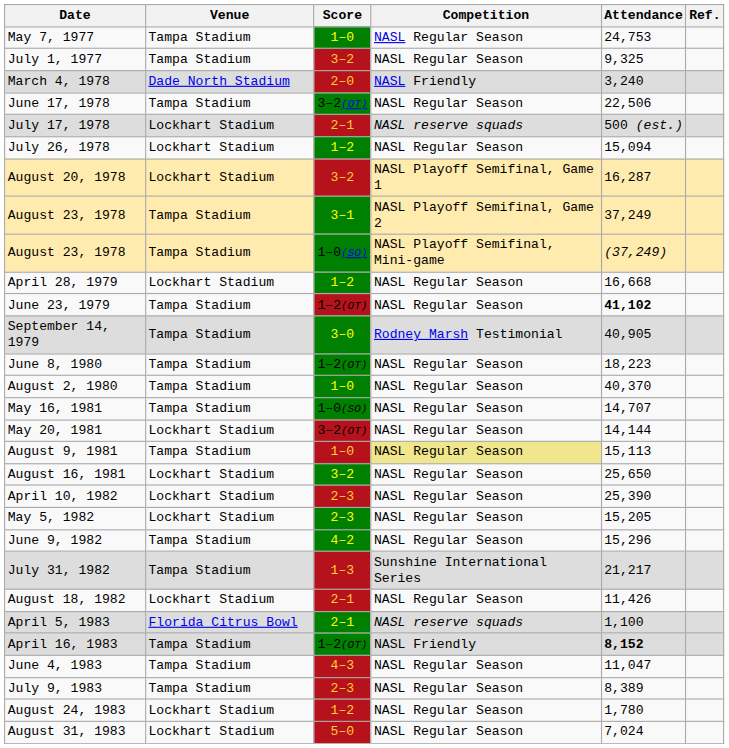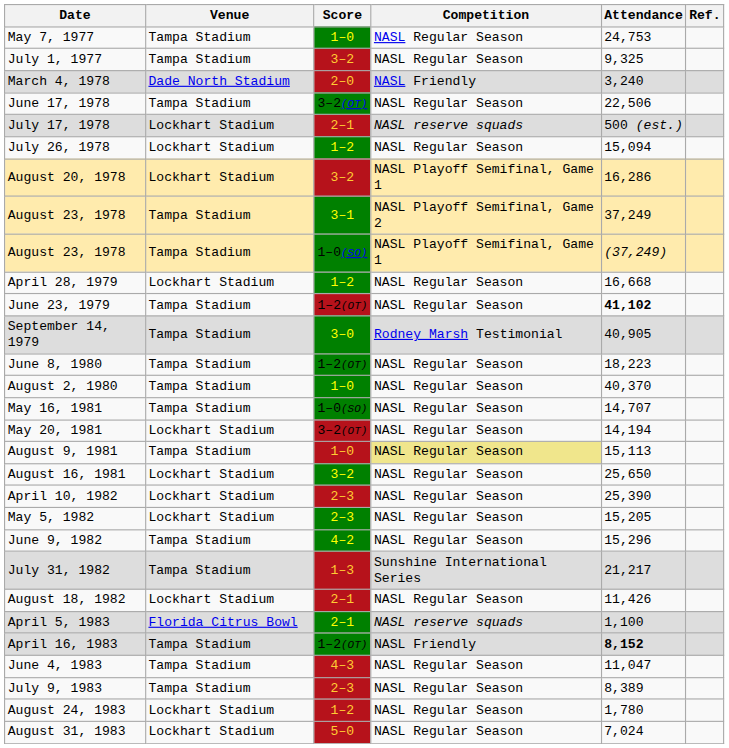 <table class="wikitable" style="font-size:90%">
 <tr>
 <th width=120>Date</th>
 <th width=145>Venue</th>
 <th width=45>Score</th>
 <th width=200>Competition</th>
 <th width=35>Attendance</th>
 <th width=15>Ref.</th>
 </tr>
 <tr>
 <td>May 7, 1977</td>
 <td>Tampa Stadium</td>
 <td style="text-align:center; background:green;color:yellow;">1–0</td>
 <td><a href='#'>NASL</a> Regular Season</td>
 <td>24,753</td>
 <td></td>
 </tr>
 <tr>
 <td>July 1, 1977</td>
 <td>Tampa Stadium</td>
 <td style="text-align:center; background:#b6121b;color:#fc3;">3–2</td>
 <td>NASL Regular Season</td>
 <td>9,325</td>
 <td></td>
 </tr>
 <tr>
 <td style="text-align:left; background:#ddd;">March 4, 1978</td>
 <td style="text-align:left; background:#ddd;"><a href='#'>Dade North Stadium</a></td>
 <td style="text-align:center; background:#b6121b;color:#fc3;">2–0</td>
 <td style="text-align:left; background:#ddd;"><a href='#'>NASL</a> Friendly</td>
 <td style="text-align:left; background:#ddd;">3,240</td>
 <td style="text-align:left; background:#ddd;"></td>
 </tr>
 <tr>
 <td>June 17, 1978</td>
 <td>Tampa Stadium</td>
 <td style="text-align:center; background:green;"><span>3–2<small><em><a href='#'>(OT)</a></em></small></span></td>
 <td>NASL Regular Season</td>
 <td>22,506</td>
 <td></td>
 </tr>
 <tr>
 <td style="text-align:left; background:#ddd;">July 17, 1978</td>
 <td style="text-align:left; background:#ddd;">Lockhart Stadium</td>
 <td style="text-align:center; background:#b6121b;color:#fc3;">2–1</td>
 <td style="text-align:left; background:#ddd;"><em>NASL reserve squads</em></td>
 <td style="text-align:left; background:#ddd;">500 <em>(est.)</em></td>
 <td style="text-align:left; background:#ddd;"></td>
 </tr>
 <tr>
 <td>July 26, 1978</td>
 <td>Lockhart Stadium</td>
 <td style="text-align:center; background:green;color:yellow;">1–2</td>
 <td>NASL Regular Season</td>
 <td>15,094</td>
 <td></td>
 </tr>
 <tr>
 <td style="background:#ffebad;">August 20, 1978</td>
 <td style="background:#ffebad;">Lockhart Stadium</td>
 <td style="text-align:center; background:#b6121b;color:#fc3;">3–2</td>
 <td style="background:#ffebad;">NASL Playoff Semifinal, Game 1</td>
-<td style="background:#ffebad;">16,287</td>
+<td style="background:#ffebad;">16,286</td>
 <td style="background:#ffebad;"></td>
 </tr>
 <tr>
 <td style="background:#ffebad;">August 23, 1978</td>
 <td style="background:#ffebad;">Tampa Stadium</td>
 <td style="text-align:center; background:green;color:yellow;">3–1</td>
 <td style="background:#ffebad;">NASL Playoff Semifinal, Game 2</td>
 <td style="background:#ffebad;">37,249</td>
 <td style="background:#ffebad;"></td>
 </tr>
 <tr>
 <td style="background:#ffebad;">August 23, 1978</td>
 <td style="background:#ffebad;">Tampa Stadium</td>
 <td style="text-align:center; background:green;"><span>1–0<small><em><a href='#'>(SO)</a></em></small></span></td>
-<td style="background:#ffebad;">NASL Playoff Semifinal, Mini-game</td>
+<td style="background:#ffebad;">NASL Playoff Semifinal, Game 1</td>
 <td style="background:#ffebad;"><em>(37,249)</em></td>
 <td style="background:#ffebad;"></td>
 </tr>
 <tr>
 <td>April 28, 1979</td>
 <td>Lockhart Stadium</td>
 <td style="text-align:center; background:green;color:yellow;">1–2</td>
 <td>NASL Regular Season</td>
 <td>16,668</td>
 <td></td>
 </tr>
 <tr>
 <td>June 23, 1979</td>
 <td>Tampa Stadium</td>
 <td style="text-align:center; background:#b6121b;"><span>1–2<small><em>(OT)</em></small></span></td>
 <td>NASL Regular Season</td>
 <td><strong>41,102</strong></td>
 <td></td>
 </tr>
 <tr>
 <td style="text-align:left; background:#ddd;">September 14, 1979</td>
 <td style="text-align:left; background:#ddd;">Tampa Stadium</td>
 <td style="text-align:center; background:green;color:yellow;">3–0</td>
 <td style="text-align:left; background:#ddd;"><a href='#'>Rodney Marsh</a> Testimonial</td>
 <td style="text-align:left; background:#ddd;">40,905</td>
 <td style="text-align:left; background:#ddd;"></td>
 </tr>
 <tr>
 <td>June 8, 1980</td>
 <td>Tampa Stadium</td>
 <td style="text-align:center; background:green;"><span>1–2<small><em>(OT)</em></small></span></td>
 <td>NASL Regular Season</td>
 <td>18,223</td>
 <td></td>
 </tr>
 <tr>
 <td>August 2, 1980</td>
 <td>Tampa Stadium</td>
 <td style="text-align:center; background:green;color:yellow;">1–0</td>
 <td>NASL Regular Season</td>
 <td>40,370</td>
 <td></td>
 </tr>
 <tr>
 <td>May 16, 1981</td>
 <td>Tampa Stadium</td>
 <td style="text-align:center; background:green;"><span>1–0<small><em>(SO)</em></small></span></td>
 <td>NASL Regular Season</td>
 <td>14,707</td>
 <td></td>
 </tr>
 <tr>
 <td>May 20, 1981</td>
 <td>Lockhart Stadium</td>
 <td style="text-align:center; background:#b6121b;"><span>3–2<small><em>(OT)</em></small></span></td>
 <td>NASL Regular Season</td>
-<td>14,144</td>
+<td>14,194</td>
 <td></td>
 </tr>
 <tr>
 <td>August 9, 1981</td>
 <td>Tampa Stadium</td>
 <td style="text-align:center; background:#b6121b;color:#fc3;">1–0</td>
 <td style="background: khaki;">NASL Regular Season</td>
 <td>15,113</td>
 <td></td>
 </tr>
 <tr>
 <td>August 16, 1981</td>
 <td>Lockhart Stadium</td>
 <td style="text-align:center; background:green;color:yellow;">3–2</td>
 <td>NASL Regular Season</td>
 <td>25,650</td>
 <td></td>
 </tr>
 <tr>
 <td>April 10, 1982</td>
 <td>Lockhart Stadium</td>
 <td style="text-align:center; background:#b6121b;color:#fc3;">2–3</td>
 <td>NASL Regular Season</td>
 <td>25,390</td>
 <td></td>
 </tr>
 <tr>
 <td>May 5, 1982</td>
 <td>Lockhart Stadium</td>
 <td style="text-align:center; background:green;color:yellow;">2–3</td>
 <td>NASL Regular Season</td>
 <td>15,205</td>
 <td></td>
 </tr>
 <tr>
 <td>June 9, 1982</td>
 <td>Tampa Stadium</td>
 <td style="text-align:center; background:green;color:yellow;">4–2</td>
 <td>NASL Regular Season</td>
 <td>15,296</td>
 <td></td>
 </tr>
 <tr>
 <td style="text-align:left; background:#ddd;">July 31, 1982</td>
 <td style="text-align:left; background:#ddd;">Tampa Stadium</td>
 <td style="text-align:center; background:#b6121b;color:#fc3;">1–3</td>
 <td style="text-align:left; background:#ddd;">Sunshine International Series</td>
 <td style="text-align:left; background:#ddd;">21,217</td>
 <td style="text-align:left; background:#ddd;"></td>
 </tr>
 <tr>
 <td>August 18, 1982</td>
 <td>Lockhart Stadium</td>
 <td style="text-align:center; background:#b6121b;color:#fc3;">2–1</td>
 <td>NASL Regular Season</td>
 <td>11,426</td>
 <td></td>
 </tr>
 <tr>
 <td style="text-align:left; background:#ddd;">April 5, 1983</td>
 <td style="text-align:left; background:#ddd;"><a href='#'>Florida Citrus Bowl</a></td>
 <td style="text-align:center; background:green;color:yellow;">2–1</td>
 <td style="text-align:left; background:#ddd;"><em>NASL reserve squads</em></td>
 <td style="text-align:left; background:#ddd;">1,100</td>
 <td style="text-align:left; background:#ddd;"></td>
 </tr>
 <tr>
 <td style="text-align:left; background:#ddd;">April 16, 1983</td>
 <td style="text-align:left; background:#ddd;">Tampa Stadium</td>
 <td style="text-align:center; background:green;"><span>1–2<small><em>(OT)</em></small></span></td>
 <td style="text-align:left; background:#ddd;">NASL Friendly</td>
 <td style="text-align:left; background:#ddd;"><strong>8,152</strong></td>
 <td style="text-align:left; background:#ddd;"></td>
 </tr>
 <tr>
 <td>June 4, 1983</td>
 <td>Tampa Stadium</td>
 <td style="text-align:center; background:#b6121b;color:#fc3;">4–3</td>
 <td>NASL Regular Season</td>
 <td>11,047</td>
 <td></td>
 </tr>
 <tr>
 <td>July 9, 1983</td>
 <td>Tampa Stadium</td>
 <td style="text-align:center; background:#b6121b;color:#fc3;">2–3</td>
 <td>NASL Regular Season</td>
 <td>8,389</td>
 <td></td>
 </tr>
 <tr>
 <td>August 24, 1983</td>
 <td>Lockhart Stadium</td>
 <td style="text-align:center; background:#b6121b;color:#fc3;">1–2</td>
 <td>NASL Regular Season</td>
 <td>1,780</td>
 <td></td>
 </tr>
 <tr>
 <td>August 31, 1983</td>
 <td>Lockhart Stadium</td>
 <td style="text-align:center; background:#b6121b;color:#fc3;">5–0</td>
 <td>NASL Regular Season</td>
 <td>7,024</td>
 <td></td>
 </tr>
 </table>
